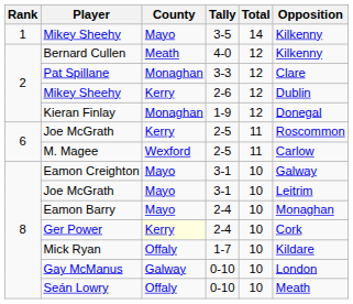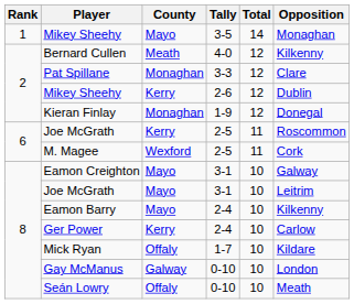 <table class="wikitable">
 <tr>
 <th>Rank</th>
 <th>Player</th>
 <th>County</th>
 <th>Tally</th>
 <th>Total</th>
 <th>Opposition</th>
 </tr>
 <tr>
 <td rowspan=1 align=center>1</td>
 <td><a href='#'>Mikey Sheehy</a></td>
 <td><a href='#'>Mayo</a></td>
 <td align=center>3-5</td>
 <td align=center>14</td>
-<td><a href='#'>Kilkenny</a></td>
+<td><a href='#'>Monaghan</a></td>
 </tr>
 <tr>
 <td rowspan=4 align=center>2</td>
 <td>Bernard Cullen</td>
 <td><a href='#'>Meath</a></td>
 <td align=center>4-0</td>
 <td align=center>12</td>
 <td><a href='#'>Kilkenny</a></td>
 </tr>
 <tr>
 <td><a href='#'>Pat Spillane</a></td>
 <td><a href='#'>Monaghan</a></td>
 <td align=center>3-3</td>
 <td align=center>12</td>
 <td><a href='#'>Clare</a></td>
 </tr>
 <tr>
 <td><a href='#'>Mikey Sheehy</a></td>
 <td><a href='#'>Kerry</a></td>
 <td align=center>2-6</td>
 <td align=center>12</td>
 <td><a href='#'>Dublin</a></td>
 </tr>
 <tr>
 <td>Kieran Finlay</td>
 <td><a href='#'>Monaghan</a></td>
 <td align=center>1-9</td>
 <td align=center>12</td>
 <td><a href='#'>Donegal</a></td>
 </tr>
 <tr>
 <td rowspan=2 align=center>6</td>
 <td>Joe McGrath</td>
 <td><a href='#'>Kerry</a></td>
 <td align=center>2-5</td>
 <td align=center>11</td>
 <td><a href='#'>Roscommon</a></td>
 </tr>
 <tr>
 <td>M. Magee</td>
 <td><a href='#'>Wexford</a></td>
 <td align=center>2-5</td>
 <td align=center>11</td>
-<td><a href='#'>Carlow</a></td>
+<td><a href='#'>Cork</a></td>
 </tr>
 <tr>
 <td rowspan=7 align=center>8</td>
 <td>Eamon Creighton</td>
 <td><a href='#'>Mayo</a></td>
 <td align=center>3-1</td>
 <td align=center>10</td>
 <td><a href='#'>Galway</a></td>
 </tr>
 <tr>
 <td>Joe McGrath</td>
 <td><a href='#'>Mayo</a></td>
 <td align=center>3-1</td>
 <td align=center>10</td>
 <td><a href='#'>Leitrim</a></td>
 </tr>
 <tr>
 <td>Eamon Barry</td>
 <td><a href='#'>Mayo</a></td>
 <td align=center>2-4</td>
 <td align=center>10</td>
-<td><a href='#'>Monaghan</a></td>
+<td><a href='#'>Kilkenny</a></td>
 </tr>
 <tr>
 <td><a href='#'>Ger Power</a></td>
-<td style="background: lightyellow;"><a href='#'>Kerry</a></td>
+<td><a href='#'>Kerry</a></td>
 <td align=center>2-4</td>
 <td align=center>10</td>
-<td><a href='#'>Cork</a></td>
+<td><a href='#'>Carlow</a></td>
 </tr>
 <tr>
 <td>Mick Ryan</td>
 <td><a href='#'>Offaly</a></td>
 <td align=center>1-7</td>
 <td align=center>10</td>
 <td><a href='#'>Kildare</a></td>
 </tr>
 <tr>
 <td><a href='#'>Gay McManus</a></td>
 <td><a href='#'>Galway</a></td>
 <td align=center>0-10</td>
 <td align=center>10</td>
 <td><a href='#'>London</a></td>
 </tr>
 <tr>
 <td><a href='#'>Seán Lowry</a></td>
 <td><a href='#'>Offaly</a></td>
 <td align=center>0-10</td>
 <td align=center>10</td>
 <td><a href='#'>Meath</a></td>
 </tr>
 </table>
